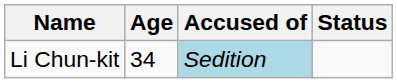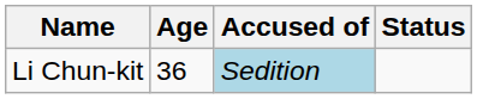 <table class="wikitable">
 <tr>
 <th>Name</th>
 <th>Age</th>
 <th>Accused of</th>
 <th>Status</th>
 </tr>
 <tr>
 <td>Li Chun-kit</td>
-<td>34</td>
+<td>36</td>
 <td style="background: lightblue;"><em>Sedition</em></td>
 <td></td>
 </tr>
 </table>
